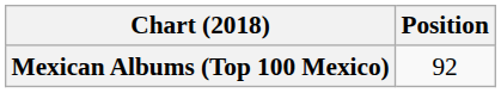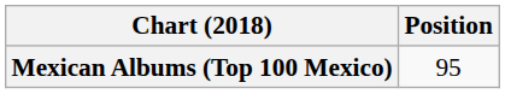 <table class="wikitable plainrowheaders" style="text-align:center">
 <tr>
 <th scope="col">Chart (2018)</th>
 <th scope="col">Position</th>
 </tr>
 <tr>
 <th scope="row">Mexican Albums (Top 100 Mexico)</th>
-<td>92</td>
+<td>95</td>
 </tr>
 </table>
